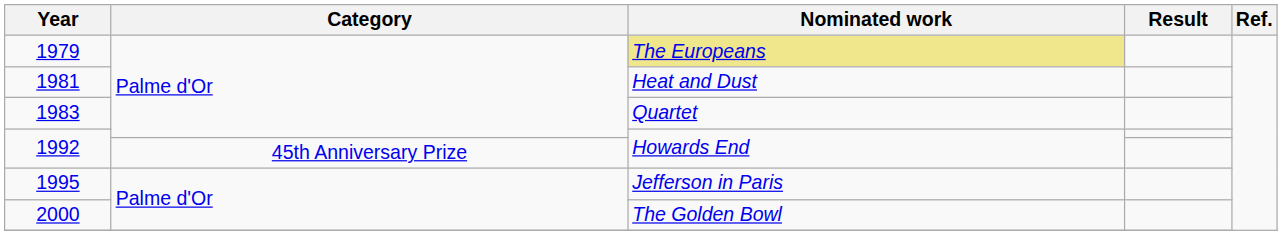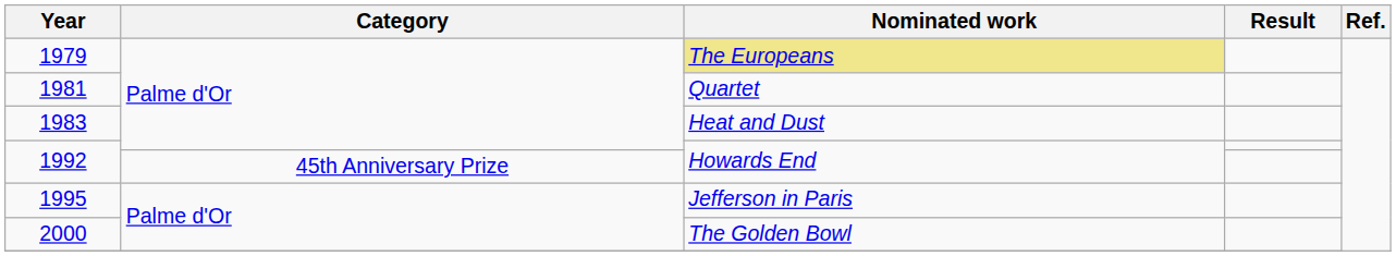 <table class=wikitable>
 <tr>
 <th scope="col" style="width:5em;">Year</th>
 <th scope="col" style="width:26em;">Category</th>
 <th scope="col" style="width:25em;">Nominated work</th>
 <th scope="col" style="width:5em;">Result</th>
 <th>Ref.</th>
 </tr>
 <tr>
 <td style="text-align:center;"><a href='#'>1979</a></td>
 <td rowspan=4><a href='#'>Palme d'Or</a></td>
 <td style="background: khaki;"><em><a href='#'>The Europeans</a></em></td>
 <td></td>
 <td rowspan=10></td>
 </tr>
 <tr>
 <td style="text-align:center;"><a href='#'>1981</a></td>
-<td><em><a href='#'>Heat and Dust</a></em></td>
+<td><em><a href='#'>Quartet</a></em></td>
 <td></td>
 </tr>
 <tr>
 <td style="text-align:center;"><a href='#'>1983</a></td>
-<td><em><a href='#'>Quartet</a></em></td>
+<td><em><a href='#'>Heat and Dust</a></em></td>
 <td></td>
 </tr>
 <tr>
 <td rowspan=2, style="text-align:center;"><a href='#'>1992</a></td>
 <td rowspan=2><em><a href='#'>Howards End</a></em></td>
 <td></td>
 </tr>
 <tr>
 <td style="text-align:center;"><a href='#'>45th Anniversary Prize</a></td>
 <td></td>
 </tr>
 <tr>
 <td style="text-align:center;"><a href='#'>1995</a></td>
 <td rowspan=2><a href='#'>Palme d'Or</a></td>
 <td><em><a href='#'>Jefferson in Paris</a></em></td>
 <td></td>
 </tr>
 <tr>
 <td style="text-align:center;"><a href='#'>2000</a></td>
 <td><em><a href='#'>The Golden Bowl</a></em></td>
 <td></td>
 </tr>
 <tr>
 </tr>
 </table>
